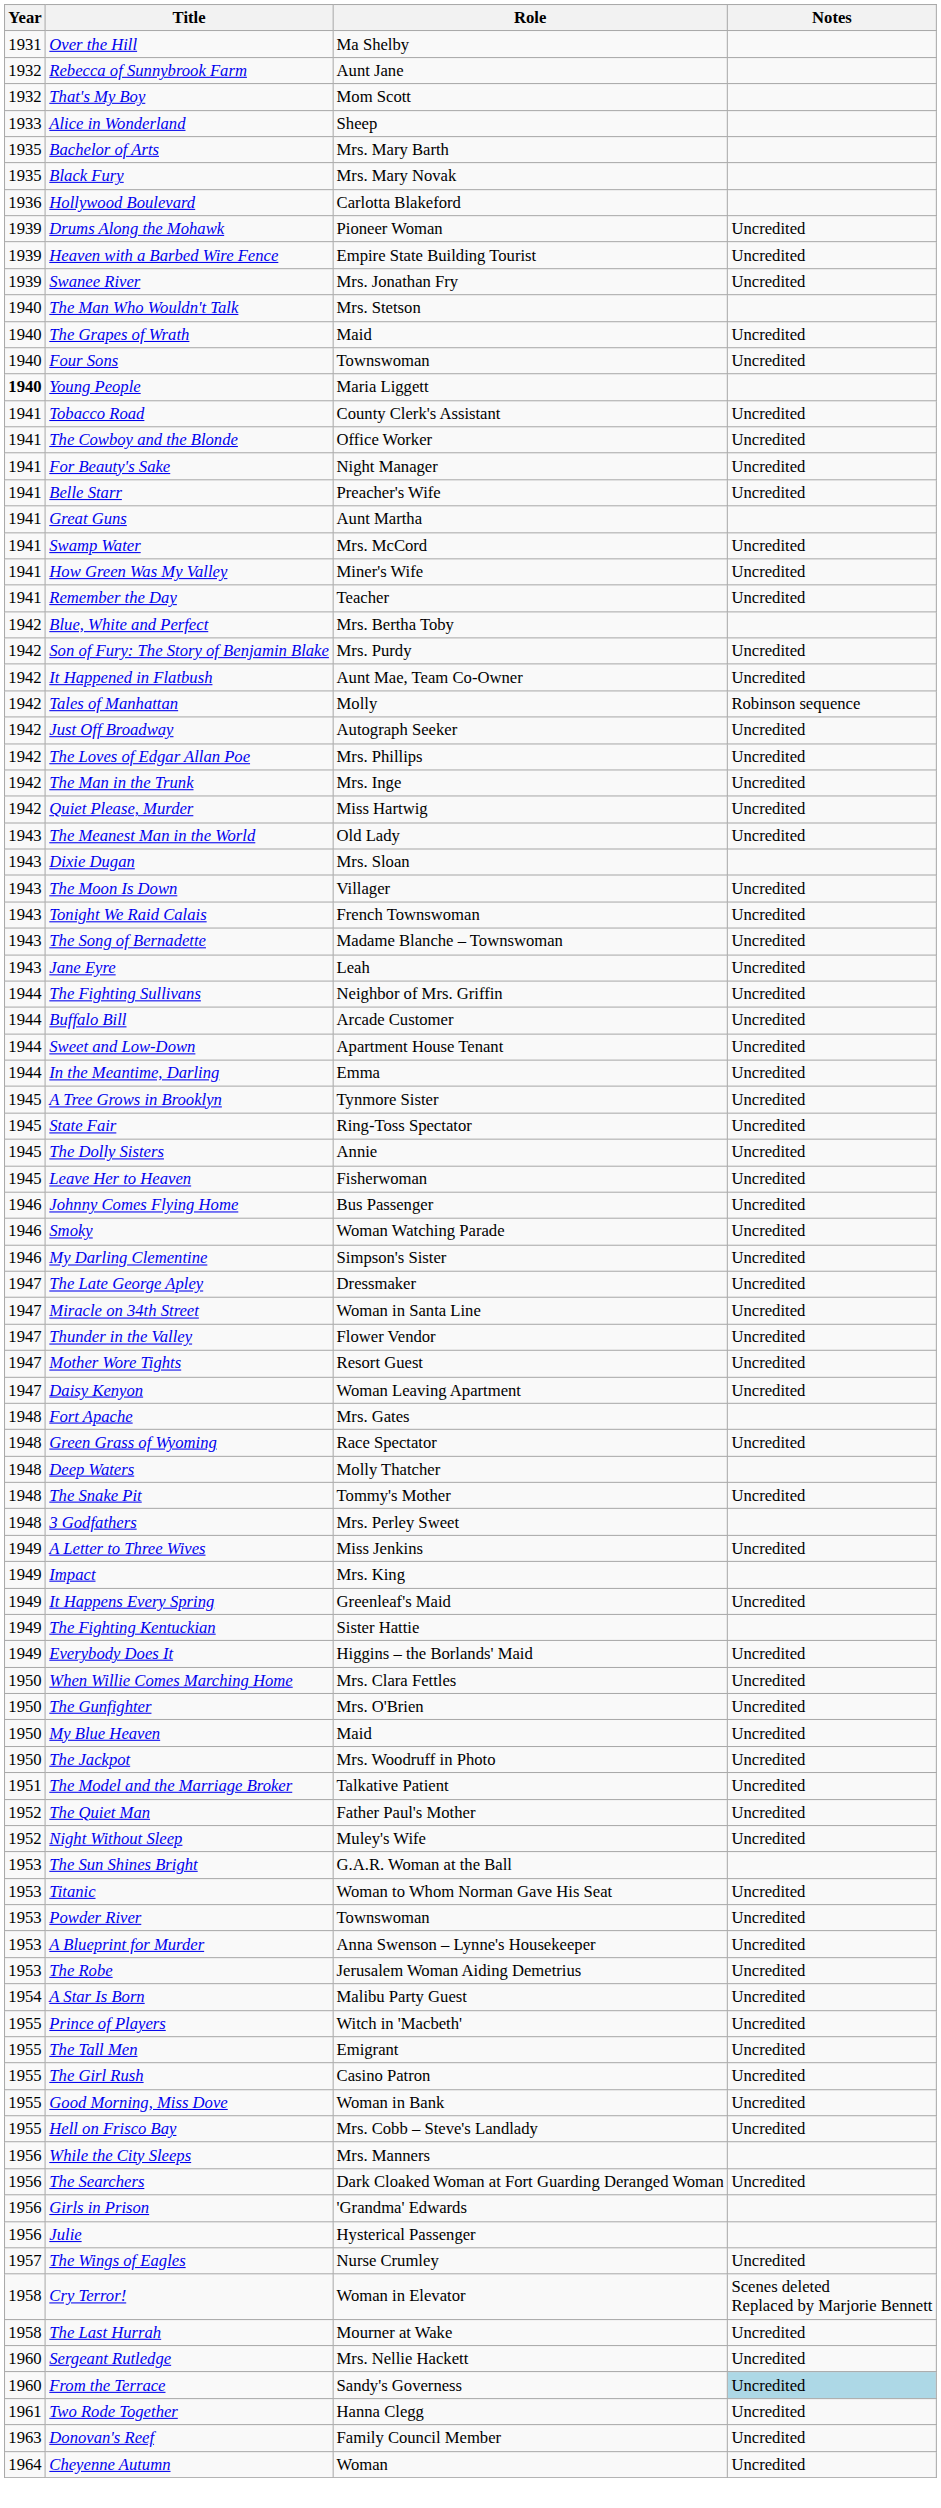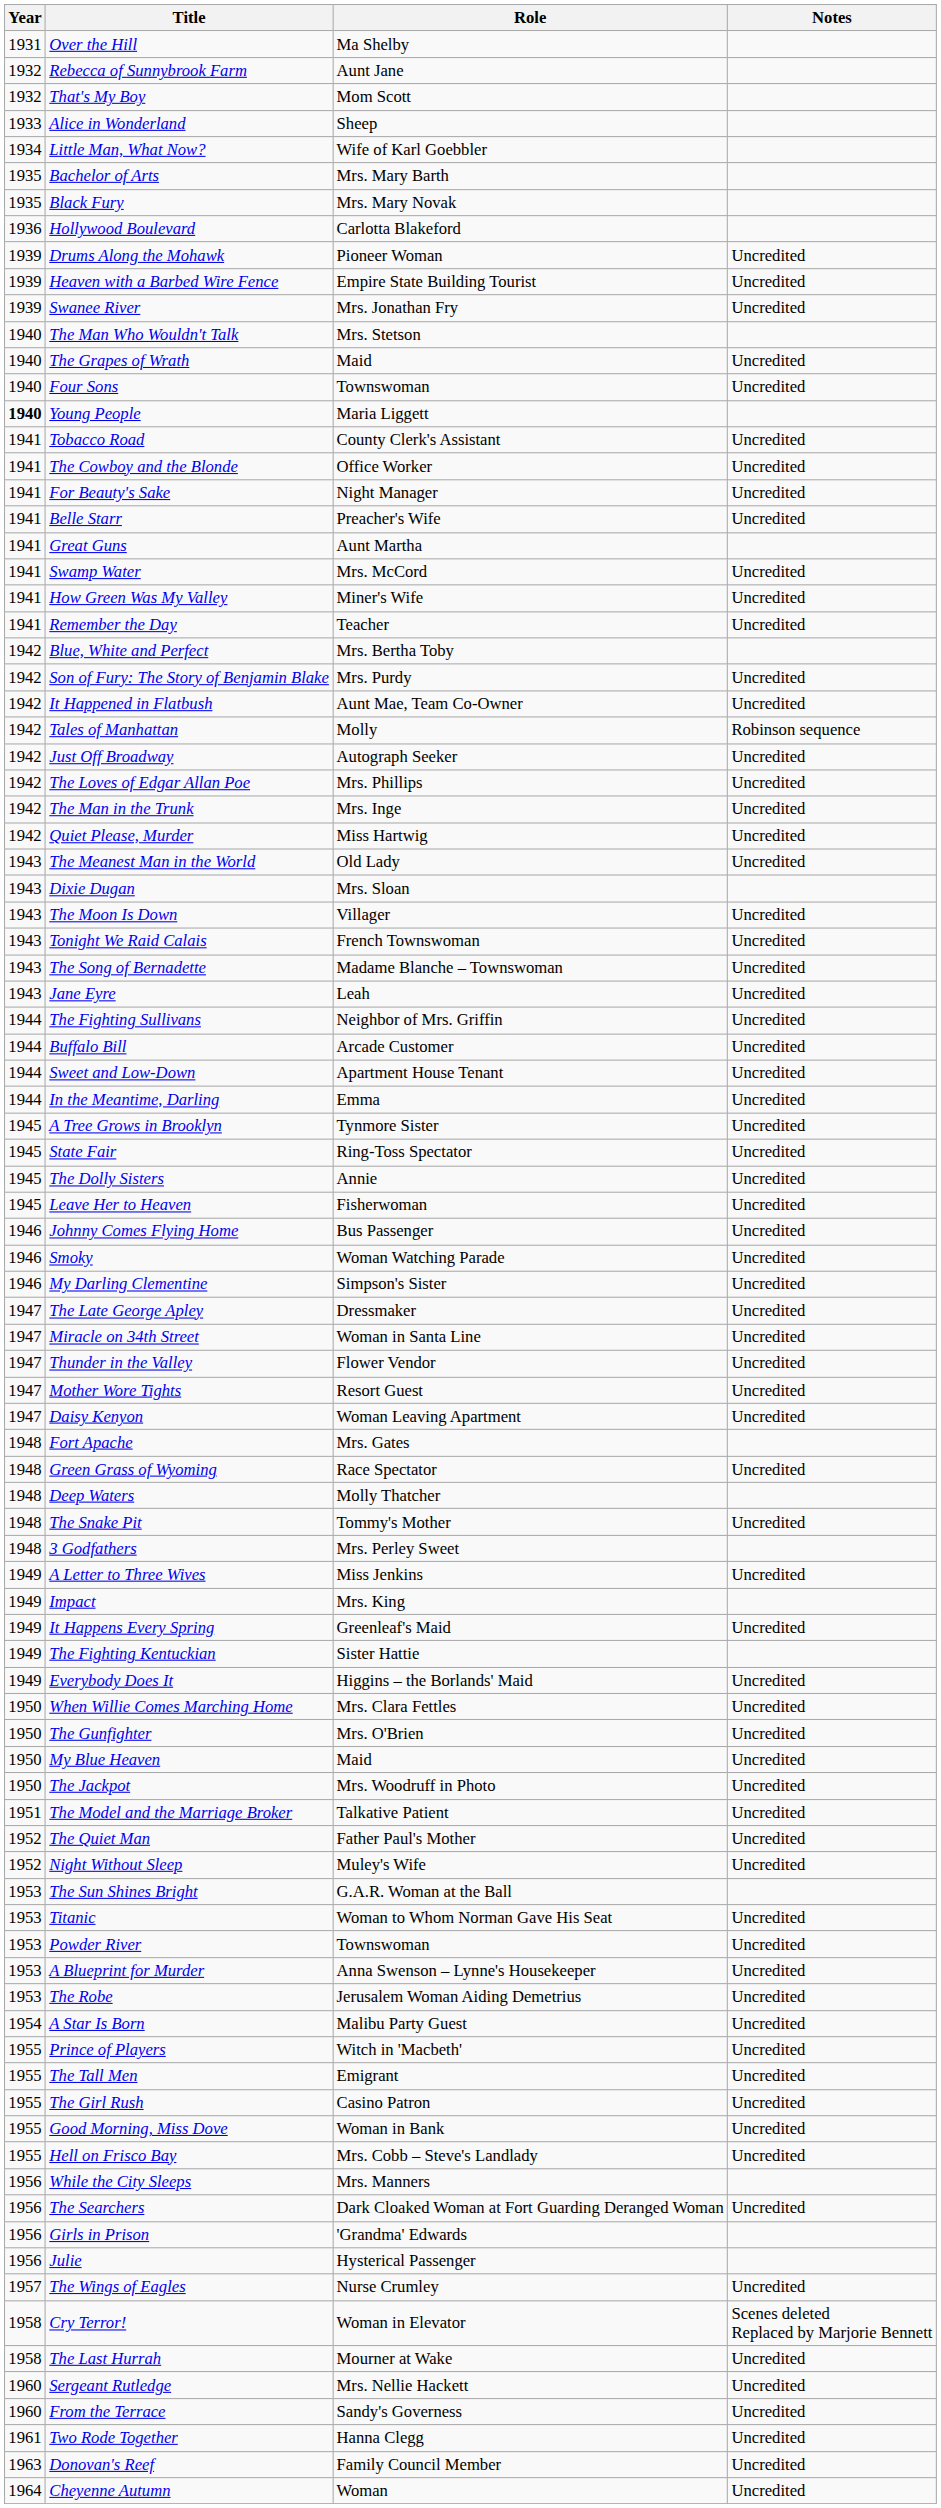 <table class="wikitable sortable">
 <tr>
 <th>Year</th>
 <th>Title</th>
 <th>Role</th>
 <th class="unsortable">Notes</th>
 </tr>
 <tr>
 <td>1931</td>
 <td><em><a href='#'>Over the Hill</a></em></td>
 <td>Ma Shelby</td>
 <td></td>
 </tr>
 <tr>
 <td>1932</td>
 <td><em><a href='#'>Rebecca of Sunnybrook Farm</a></em></td>
 <td>Aunt Jane</td>
 <td></td>
 </tr>
 <tr>
 <td>1932</td>
 <td><em><a href='#'>That's My Boy</a></em></td>
 <td>Mom Scott</td>
 <td></td>
 </tr>
 <tr>
 <td>1933</td>
 <td><em><a href='#'>Alice in Wonderland</a></em></td>
 <td>Sheep</td>
+<td></td>
+</tr>
+<tr>
+<td>1934</td>
+<td><em><a href='#'>Little Man, What Now?</a></em></td>
+<td>Wife of Karl Goebbler</td>
 <td></td>
 </tr>
 <tr>
 <td>1935</td>
 <td><em><a href='#'>Bachelor of Arts</a></em></td>
 <td>Mrs. Mary Barth</td>
 <td></td>
 </tr>
 <tr>
 <td>1935</td>
 <td><em><a href='#'>Black Fury</a></em></td>
 <td>Mrs. Mary Novak</td>
 <td></td>
 </tr>
 <tr>
 <td>1936</td>
 <td><em><a href='#'>Hollywood Boulevard</a></em></td>
 <td>Carlotta Blakeford</td>
 <td></td>
 </tr>
 <tr>
 <td>1939</td>
 <td><em><a href='#'>Drums Along the Mohawk</a></em></td>
 <td>Pioneer Woman</td>
 <td>Uncredited</td>
 </tr>
 <tr>
 <td>1939</td>
 <td><em><a href='#'>Heaven with a Barbed Wire Fence</a></em></td>
 <td>Empire State Building Tourist</td>
 <td>Uncredited</td>
 </tr>
 <tr>
 <td>1939</td>
 <td><em><a href='#'>Swanee River</a></em></td>
 <td>Mrs. Jonathan Fry</td>
 <td>Uncredited</td>
 </tr>
 <tr>
 <td>1940</td>
 <td><em><a href='#'>The Man Who Wouldn't Talk</a></em></td>
 <td>Mrs. Stetson</td>
 <td></td>
 </tr>
 <tr>
 <td>1940</td>
 <td><em><a href='#'>The Grapes of Wrath</a></em></td>
 <td>Maid</td>
 <td>Uncredited</td>
 </tr>
 <tr>
 <td>1940</td>
 <td><em><a href='#'>Four Sons</a></em></td>
 <td>Townswoman</td>
 <td>Uncredited</td>
 </tr>
 <tr>
 <td><strong>1940</strong></td>
 <td><em><a href='#'>Young People</a></em></td>
 <td>Maria Liggett</td>
 <td></td>
 </tr>
 <tr>
 <td>1941</td>
 <td><em><a href='#'>Tobacco Road</a></em></td>
 <td>County Clerk's Assistant</td>
 <td>Uncredited</td>
 </tr>
 <tr>
 <td>1941</td>
 <td><em><a href='#'>The Cowboy and the Blonde</a></em></td>
 <td>Office Worker</td>
 <td>Uncredited</td>
 </tr>
 <tr>
 <td>1941</td>
 <td><em><a href='#'>For Beauty's Sake</a></em></td>
 <td>Night Manager</td>
 <td>Uncredited</td>
 </tr>
 <tr>
 <td>1941</td>
 <td><em><a href='#'>Belle Starr</a></em></td>
 <td>Preacher's Wife</td>
 <td>Uncredited</td>
 </tr>
 <tr>
 <td>1941</td>
 <td><em><a href='#'>Great Guns</a></em></td>
 <td>Aunt Martha</td>
 <td></td>
 </tr>
 <tr>
 <td>1941</td>
 <td><em><a href='#'>Swamp Water</a></em></td>
 <td>Mrs. McCord</td>
 <td>Uncredited</td>
 </tr>
 <tr>
 <td>1941</td>
 <td><em><a href='#'>How Green Was My Valley</a></em></td>
 <td>Miner's Wife</td>
 <td>Uncredited</td>
 </tr>
 <tr>
 <td>1941</td>
 <td><em><a href='#'>Remember the Day</a></em></td>
 <td>Teacher</td>
 <td>Uncredited</td>
 </tr>
 <tr>
 <td>1942</td>
 <td><em><a href='#'>Blue, White and Perfect</a></em></td>
 <td>Mrs. Bertha Toby</td>
 <td></td>
 </tr>
 <tr>
 <td>1942</td>
 <td><em><a href='#'>Son of Fury: The Story of Benjamin Blake</a></em></td>
 <td>Mrs. Purdy</td>
 <td>Uncredited</td>
 </tr>
 <tr>
 <td>1942</td>
 <td><em><a href='#'>It Happened in Flatbush</a></em></td>
 <td>Aunt Mae, Team Co-Owner</td>
 <td>Uncredited</td>
 </tr>
 <tr>
 <td>1942</td>
 <td><em><a href='#'>Tales of Manhattan</a></em></td>
 <td>Molly</td>
 <td>Robinson sequence</td>
 </tr>
 <tr>
 <td>1942</td>
 <td><em><a href='#'>Just Off Broadway</a></em></td>
 <td>Autograph Seeker</td>
 <td>Uncredited</td>
 </tr>
 <tr>
 <td>1942</td>
 <td><em><a href='#'>The Loves of Edgar Allan Poe</a></em></td>
 <td>Mrs. Phillips</td>
 <td>Uncredited</td>
 </tr>
 <tr>
 <td>1942</td>
 <td><em><a href='#'>The Man in the Trunk</a></em></td>
 <td>Mrs. Inge</td>
 <td>Uncredited</td>
 </tr>
 <tr>
 <td>1942</td>
 <td><em><a href='#'>Quiet Please, Murder</a></em></td>
 <td>Miss Hartwig</td>
 <td>Uncredited</td>
 </tr>
 <tr>
 <td>1943</td>
 <td><em><a href='#'>The Meanest Man in the World</a></em></td>
 <td>Old Lady</td>
 <td>Uncredited</td>
 </tr>
 <tr>
 <td>1943</td>
 <td><em><a href='#'>Dixie Dugan</a></em></td>
 <td>Mrs. Sloan</td>
 <td></td>
 </tr>
 <tr>
 <td>1943</td>
 <td><em><a href='#'>The Moon Is Down</a></em></td>
 <td>Villager</td>
 <td>Uncredited</td>
 </tr>
 <tr>
 <td>1943</td>
 <td><em><a href='#'>Tonight We Raid Calais</a></em></td>
 <td>French Townswoman</td>
 <td>Uncredited</td>
 </tr>
 <tr>
 <td>1943</td>
 <td><em><a href='#'>The Song of Bernadette</a></em></td>
 <td>Madame Blanche – Townswoman</td>
 <td>Uncredited</td>
 </tr>
 <tr>
 <td>1943</td>
 <td><em><a href='#'>Jane Eyre</a></em></td>
 <td>Leah</td>
 <td>Uncredited</td>
 </tr>
 <tr>
 <td>1944</td>
 <td><em><a href='#'>The Fighting Sullivans</a></em></td>
 <td>Neighbor of Mrs. Griffin</td>
 <td>Uncredited</td>
 </tr>
 <tr>
 <td>1944</td>
 <td><em><a href='#'>Buffalo Bill</a></em></td>
 <td>Arcade Customer</td>
 <td>Uncredited</td>
 </tr>
 <tr>
 <td>1944</td>
 <td><em><a href='#'>Sweet and Low-Down</a></em></td>
 <td>Apartment House Tenant</td>
 <td>Uncredited</td>
 </tr>
 <tr>
 <td>1944</td>
 <td><em><a href='#'>In the Meantime, Darling</a></em></td>
 <td>Emma</td>
 <td>Uncredited</td>
 </tr>
 <tr>
 <td>1945</td>
 <td><em><a href='#'>A Tree Grows in Brooklyn</a></em></td>
 <td>Tynmore Sister</td>
 <td>Uncredited</td>
 </tr>
 <tr>
 <td>1945</td>
 <td><em><a href='#'>State Fair</a></em></td>
 <td>Ring-Toss Spectator</td>
 <td>Uncredited</td>
 </tr>
 <tr>
 <td>1945</td>
 <td><em><a href='#'>The Dolly Sisters</a></em></td>
 <td>Annie</td>
 <td>Uncredited</td>
 </tr>
 <tr>
 <td>1945</td>
 <td><em><a href='#'>Leave Her to Heaven</a></em></td>
 <td>Fisherwoman</td>
 <td>Uncredited</td>
 </tr>
 <tr>
 <td>1946</td>
 <td><em><a href='#'>Johnny Comes Flying Home</a></em></td>
 <td>Bus Passenger</td>
 <td>Uncredited</td>
 </tr>
 <tr>
 <td>1946</td>
 <td><em><a href='#'>Smoky</a></em></td>
 <td>Woman Watching Parade</td>
 <td>Uncredited</td>
 </tr>
 <tr>
 <td>1946</td>
 <td><em><a href='#'>My Darling Clementine</a></em></td>
 <td>Simpson's Sister</td>
 <td>Uncredited</td>
 </tr>
 <tr>
 <td>1947</td>
 <td><em><a href='#'>The Late George Apley</a></em></td>
 <td>Dressmaker</td>
 <td>Uncredited</td>
 </tr>
 <tr>
 <td>1947</td>
 <td><em><a href='#'>Miracle on 34th Street</a></em></td>
 <td>Woman in Santa Line</td>
 <td>Uncredited</td>
 </tr>
 <tr>
 <td>1947</td>
 <td><em><a href='#'>Thunder in the Valley</a></em></td>
 <td>Flower Vendor</td>
 <td>Uncredited</td>
 </tr>
 <tr>
 <td>1947</td>
 <td><em><a href='#'>Mother Wore Tights</a></em></td>
 <td>Resort Guest</td>
 <td>Uncredited</td>
 </tr>
 <tr>
 <td>1947</td>
 <td><em><a href='#'>Daisy Kenyon</a></em></td>
 <td>Woman Leaving Apartment</td>
 <td>Uncredited</td>
 </tr>
 <tr>
 <td>1948</td>
 <td><em><a href='#'>Fort Apache</a></em></td>
 <td>Mrs. Gates</td>
 <td></td>
 </tr>
 <tr>
 <td>1948</td>
 <td><em><a href='#'>Green Grass of Wyoming</a></em></td>
 <td>Race Spectator</td>
 <td>Uncredited</td>
 </tr>
 <tr>
 <td>1948</td>
 <td><em><a href='#'>Deep Waters</a></em></td>
 <td>Molly Thatcher</td>
 <td></td>
 </tr>
 <tr>
 <td>1948</td>
 <td><em><a href='#'>The Snake Pit</a></em></td>
 <td>Tommy's Mother</td>
 <td>Uncredited</td>
 </tr>
 <tr>
 <td>1948</td>
 <td><em><a href='#'>3 Godfathers</a></em></td>
 <td>Mrs. Perley Sweet</td>
 <td></td>
 </tr>
 <tr>
 <td>1949</td>
 <td><em><a href='#'>A Letter to Three Wives</a></em></td>
 <td>Miss Jenkins</td>
 <td>Uncredited</td>
 </tr>
 <tr>
 <td>1949</td>
 <td><em><a href='#'>Impact</a></em></td>
 <td>Mrs. King</td>
 <td></td>
 </tr>
 <tr>
 <td>1949</td>
 <td><em><a href='#'>It Happens Every Spring</a></em></td>
 <td>Greenleaf's Maid</td>
 <td>Uncredited</td>
 </tr>
 <tr>
 <td>1949</td>
 <td><em><a href='#'>The Fighting Kentuckian</a></em></td>
 <td>Sister Hattie</td>
 <td></td>
 </tr>
 <tr>
 <td>1949</td>
 <td><em><a href='#'>Everybody Does It</a></em></td>
 <td>Higgins – the Borlands' Maid</td>
 <td>Uncredited</td>
 </tr>
 <tr>
 <td>1950</td>
 <td><em><a href='#'>When Willie Comes Marching Home</a></em></td>
 <td>Mrs. Clara Fettles</td>
 <td>Uncredited</td>
 </tr>
 <tr>
 <td>1950</td>
 <td><em><a href='#'>The Gunfighter</a></em></td>
 <td>Mrs. O'Brien</td>
 <td>Uncredited</td>
 </tr>
 <tr>
 <td>1950</td>
 <td><em><a href='#'>My Blue Heaven</a></em></td>
 <td>Maid</td>
 <td>Uncredited</td>
 </tr>
 <tr>
 <td>1950</td>
 <td><em><a href='#'>The Jackpot</a></em></td>
 <td>Mrs. Woodruff in Photo</td>
 <td>Uncredited</td>
 </tr>
 <tr>
 <td>1951</td>
 <td><em><a href='#'>The Model and the Marriage Broker</a></em></td>
 <td>Talkative Patient</td>
 <td>Uncredited</td>
 </tr>
 <tr>
 <td>1952</td>
 <td><em><a href='#'>The Quiet Man</a></em></td>
 <td>Father Paul's Mother</td>
 <td>Uncredited</td>
 </tr>
 <tr>
 <td>1952</td>
 <td><em><a href='#'>Night Without Sleep</a></em></td>
 <td>Muley's Wife</td>
 <td>Uncredited</td>
 </tr>
 <tr>
 <td>1953</td>
 <td><em><a href='#'>The Sun Shines Bright</a></em></td>
 <td>G.A.R. Woman at the Ball</td>
 <td></td>
 </tr>
 <tr>
 <td>1953</td>
 <td><em><a href='#'>Titanic</a></em></td>
 <td>Woman to Whom Norman Gave His Seat</td>
 <td>Uncredited</td>
 </tr>
 <tr>
 <td>1953</td>
 <td><em><a href='#'>Powder River</a></em></td>
 <td>Townswoman</td>
 <td>Uncredited</td>
 </tr>
 <tr>
 <td>1953</td>
 <td><em><a href='#'>A Blueprint for Murder</a></em></td>
 <td>Anna Swenson – Lynne's Housekeeper</td>
 <td>Uncredited</td>
 </tr>
 <tr>
 <td>1953</td>
 <td><em><a href='#'>The Robe</a></em></td>
 <td>Jerusalem Woman Aiding Demetrius</td>
 <td>Uncredited</td>
 </tr>
 <tr>
 <td>1954</td>
 <td><em><a href='#'>A Star Is Born</a></em></td>
 <td>Malibu Party Guest</td>
 <td>Uncredited</td>
 </tr>
 <tr>
 <td>1955</td>
 <td><em><a href='#'>Prince of Players</a></em></td>
 <td>Witch in 'Macbeth'</td>
 <td>Uncredited</td>
 </tr>
 <tr>
 <td>1955</td>
 <td><em><a href='#'>The Tall Men</a></em></td>
 <td>Emigrant</td>
 <td>Uncredited</td>
 </tr>
 <tr>
 <td>1955</td>
 <td><em><a href='#'>The Girl Rush</a></em></td>
 <td>Casino Patron</td>
 <td>Uncredited</td>
 </tr>
 <tr>
 <td>1955</td>
 <td><em><a href='#'>Good Morning, Miss Dove</a></em></td>
 <td>Woman in Bank</td>
 <td>Uncredited</td>
 </tr>
 <tr>
 <td>1955</td>
 <td><em><a href='#'>Hell on Frisco Bay</a></em></td>
 <td>Mrs. Cobb – Steve's Landlady</td>
 <td>Uncredited</td>
 </tr>
 <tr>
 <td>1956</td>
 <td><em><a href='#'>While the City Sleeps</a></em></td>
 <td>Mrs. Manners</td>
 <td></td>
 </tr>
 <tr>
 <td>1956</td>
 <td><em><a href='#'>The Searchers</a></em></td>
 <td>Dark Cloaked Woman at Fort Guarding Deranged Woman</td>
 <td>Uncredited</td>
 </tr>
 <tr>
 <td>1956</td>
 <td><em><a href='#'>Girls in Prison</a></em></td>
 <td>'Grandma' Edwards</td>
 <td></td>
 </tr>
 <tr>
 <td>1956</td>
 <td><em><a href='#'>Julie</a></em></td>
 <td>Hysterical Passenger</td>
 <td></td>
 </tr>
 <tr>
 <td>1957</td>
 <td><em><a href='#'>The Wings of Eagles</a></em></td>
 <td>Nurse Crumley</td>
 <td>Uncredited</td>
 </tr>
 <tr>
 <td>1958</td>
 <td><em><a href='#'>Cry Terror!</a></em></td>
 <td>Woman in Elevator</td>
 <td>Scenes deleted <br> Replaced by Marjorie Bennett</td>
 </tr>
 <tr>
 <td>1958</td>
 <td><em><a href='#'>The Last Hurrah</a></em></td>
 <td>Mourner at Wake</td>
 <td>Uncredited</td>
 </tr>
 <tr>
 <td>1960</td>
 <td><em><a href='#'>Sergeant Rutledge</a></em></td>
 <td>Mrs. Nellie Hackett</td>
 <td>Uncredited</td>
 </tr>
 <tr>
 <td>1960</td>
 <td><em><a href='#'>From the Terrace</a></em></td>
 <td>Sandy's Governess</td>
-<td style="background: lightblue;">Uncredited</td>
+<td>Uncredited</td>
 </tr>
 <tr>
 <td>1961</td>
 <td><em><a href='#'>Two Rode Together</a></em></td>
 <td>Hanna Clegg</td>
 <td>Uncredited</td>
 </tr>
 <tr>
 <td>1963</td>
 <td><em><a href='#'>Donovan's Reef</a></em></td>
 <td>Family Council Member</td>
 <td>Uncredited</td>
 </tr>
 <tr>
 <td>1964</td>
 <td><em><a href='#'>Cheyenne Autumn</a></em></td>
 <td>Woman</td>
 <td>Uncredited</td>
 </tr>
 </table>
